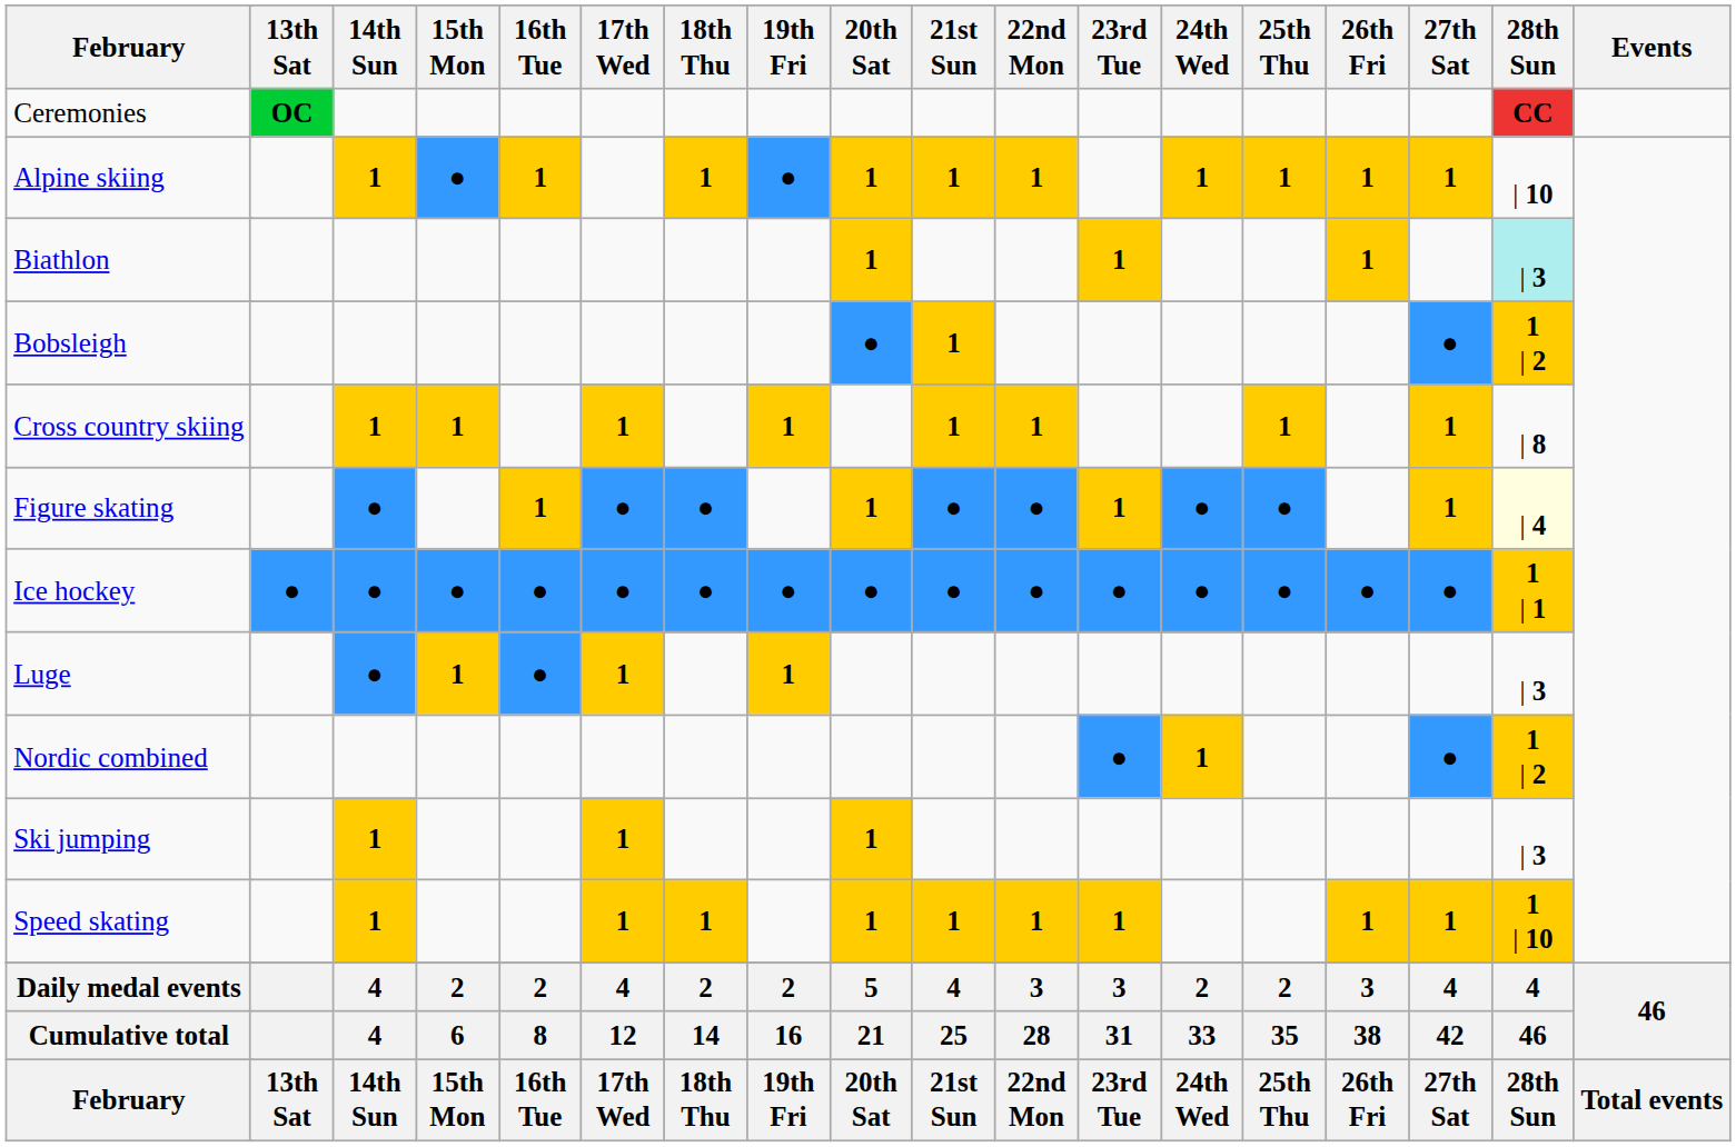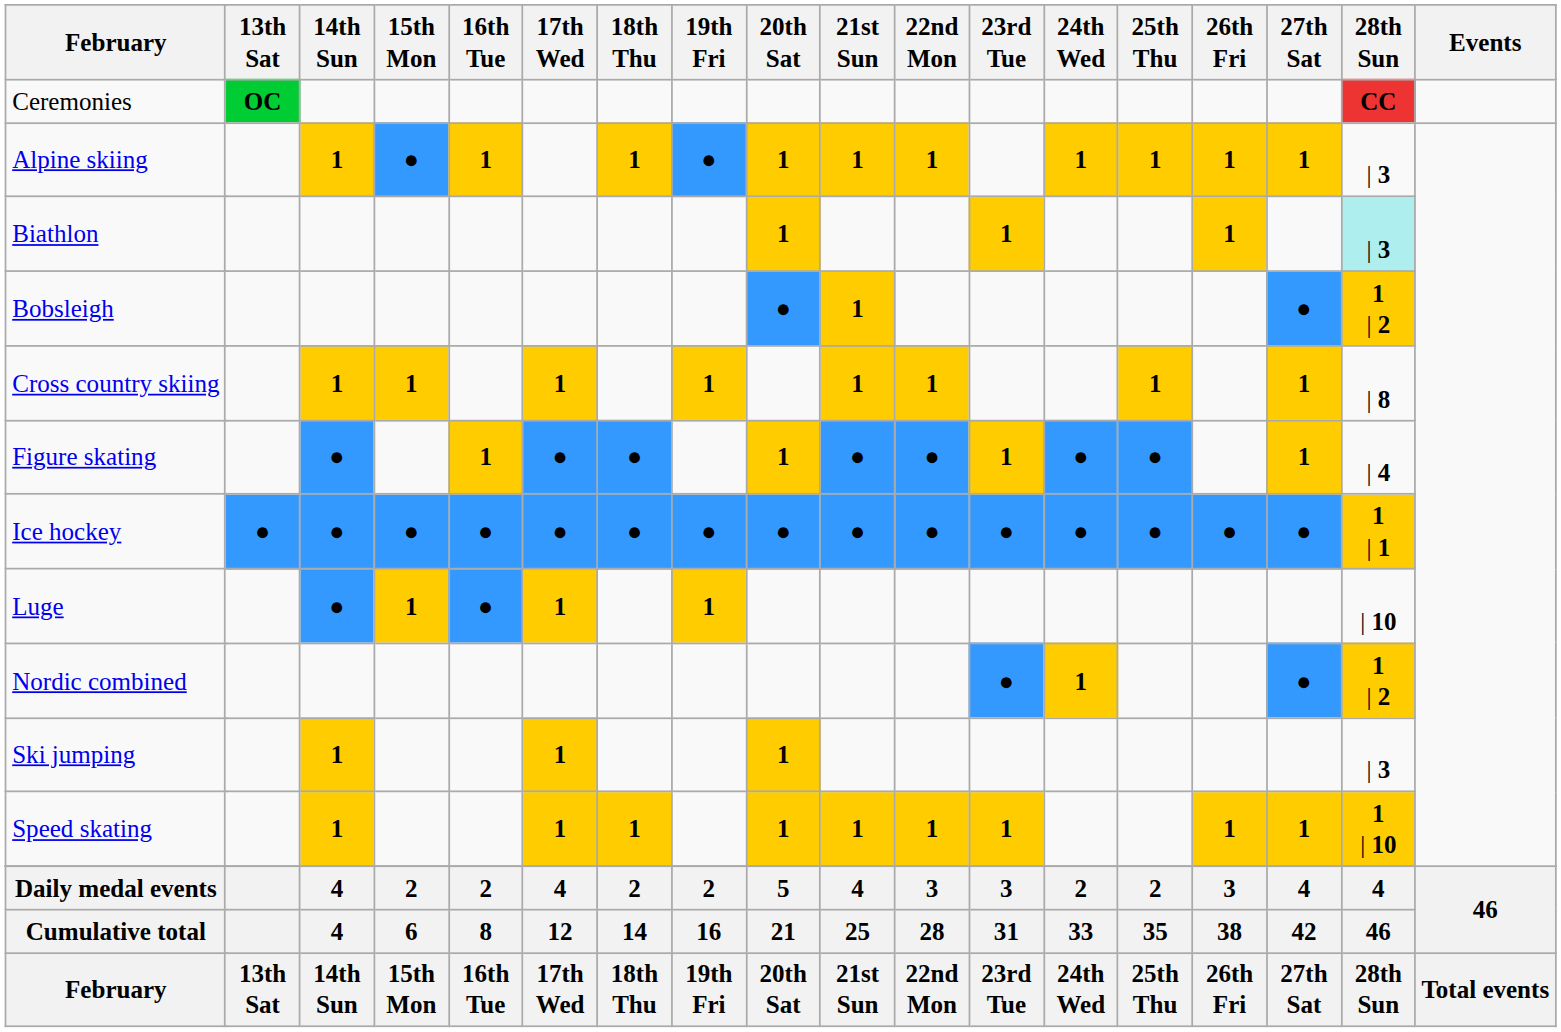 <table class="wikitable" style="margin:0.5em auto; font-size:90%; line-height:1.25em;">
 <tr>
 <th colspan=2>February</th>
 <th style="width:2.5em">13th<br>Sat</th>
 <th style="width:2.5em">14th<br>Sun</th>
 <th style="width:2.5em">15th<br>Mon</th>
 <th style="width:2.5em">16th<br>Tue</th>
 <th style="width:2.5em">17th<br>Wed</th>
 <th style="width:2.5em">18th<br>Thu</th>
 <th style="width:2.5em">19th<br>Fri</th>
 <th style="width:2.5em">20th<br>Sat</th>
 <th style="width:2.5em">21st<br>Sun</th>
 <th style="width:2.5em">22nd<br>Mon</th>
 <th style="width:2.5em">23rd<br>Tue</th>
 <th style="width:2.5em">24th<br>Wed</th>
 <th style="width:2.5em">25th<br>Thu</th>
 <th style="width:2.5em">26th<br>Fri</th>
 <th style="width:2.5em">27th<br>Sat</th>
 <th style="width:2.5em">28th<br>Sun</th>
 <th>Events</th>
 </tr>
 <tr>
 <td colspan=2> Ceremonies</td>
 <td style="background-color:#00cc33;text-align:center;"><strong>OC</strong></td>
 <td></td>
 <td></td>
 <td></td>
 <td></td>
 <td></td>
 <td></td>
 <td></td>
 <td></td>
 <td></td>
 <td></td>
 <td></td>
 <td></td>
 <td></td>
 <td></td>
 <td style="background-color:#ee3333;text-align:center;"><strong>CC</strong></td>
 <td></td>
 </tr>
 <tr align="center">
 <td colspan=2 align="left"> <a href='#'>Alpine skiing</a></td>
 <td></td>
 <td style="background-color:#ffcc00;"><strong>1</strong></td>
 <td style="background-color:#3399ff;">●</td>
 <td style="background-color:#ffcc00;"><strong>1</strong></td>
 <td></td>
 <td style="background-color:#ffcc00;"><strong>1</strong></td>
 <td style="background-color:#3399ff;">●</td>
 <td style="background-color:#ffcc00;"><strong>1</strong></td>
 <td style="background-color:#ffcc00;"><strong>1</strong></td>
 <td style="background-color:#ffcc00;"><strong>1</strong></td>
 <td></td>
 <td style="background-color:#ffcc00;"><strong>1</strong></td>
 <td style="background-color:#ffcc00;"><strong>1</strong></td>
 <td style="background-color:#ffcc00;"><strong>1</strong></td>
 <td style="background-color:#ffcc00;"><strong>1</strong></td>
-<td><br>| <strong>10</strong></td>
+<td><br>| <strong>3</strong></td>
 </tr>
 <tr align="center">
 <td colspan=2 align="left"> <a href='#'>Biathlon</a></td>
 <td></td>
 <td></td>
 <td></td>
 <td></td>
 <td></td>
 <td></td>
 <td></td>
 <td style="background-color:#ffcc00;"><strong>1</strong></td>
 <td></td>
 <td></td>
 <td style="background-color:#ffcc00;"><strong>1</strong></td>
 <td></td>
 <td></td>
 <td style="background-color:#ffcc00;"><strong>1</strong></td>
 <td></td>
 <td style="background: paleturquoise;"><br>| <strong>3</strong></td>
 </tr>
 <tr align="center">
 <td colspan=2 align="left"> <a href='#'>Bobsleigh</a></td>
 <td></td>
 <td></td>
 <td></td>
 <td></td>
 <td></td>
 <td></td>
 <td></td>
 <td style="background-color:#3399ff;">●</td>
 <td style="background-color:#ffcc00;"><strong>1</strong></td>
 <td></td>
 <td></td>
 <td></td>
 <td></td>
 <td></td>
 <td style="background-color:#3399ff;">●</td>
 <td style="background-color:#ffcc00;"><strong>1</strong><br>| <strong>2</strong></td>
 </tr>
 <tr align="center">
 <td colspan=2 align="left"> <a href='#'>Cross country skiing</a></td>
 <td></td>
 <td style="background-color:#ffcc00;"><strong>1</strong></td>
 <td style="background-color:#ffcc00;"><strong>1</strong></td>
 <td></td>
 <td style="background-color:#ffcc00;"><strong>1</strong></td>
 <td></td>
 <td style="background-color:#ffcc00;"><strong>1</strong></td>
 <td></td>
 <td style="background-color:#ffcc00;"><strong>1</strong></td>
 <td style="background-color:#ffcc00;"><strong>1</strong></td>
 <td></td>
 <td></td>
 <td style="background-color:#ffcc00;"><strong>1</strong></td>
 <td></td>
 <td style="background-color:#ffcc00;"><strong>1</strong></td>
 <td><br>| <strong>8</strong></td>
 </tr>
 <tr align="center">
 <td colspan=2 align="left"> <a href='#'>Figure skating</a></td>
 <td></td>
 <td style="background-color:#3399ff;">●</td>
 <td></td>
 <td style="background-color:#ffcc00;"><strong>1</strong></td>
 <td style="background-color:#3399ff;">●</td>
 <td style="background-color:#3399ff;">●</td>
 <td></td>
 <td style="background-color:#ffcc00;"><strong>1</strong></td>
 <td style="background-color:#3399ff;">●</td>
 <td style="background-color:#3399ff;">●</td>
 <td style="background-color:#ffcc00;"><strong>1</strong></td>
 <td style="background-color:#3399ff;">●</td>
 <td style="background-color:#3399ff;">●</td>
 <td></td>
 <td style="background-color:#ffcc00;"><strong>1</strong></td>
-<td style="background: lightyellow;"><br>| <strong>4</strong></td>
+<td><br>| <strong>4</strong></td>
 </tr>
 <tr align="center">
 <td colspan=2 align="left"> <a href='#'>Ice hockey</a></td>
 <td style="background-color:#3399ff;">●</td>
 <td style="background-color:#3399ff;">●</td>
 <td style="background-color:#3399ff;">●</td>
 <td style="background-color:#3399ff;">●</td>
 <td style="background-color:#3399ff;">●</td>
 <td style="background-color:#3399ff;">●</td>
 <td style="background-color:#3399ff;">●</td>
 <td style="background-color:#3399ff;">●</td>
 <td style="background-color:#3399ff;">●</td>
 <td style="background-color:#3399ff;">●</td>
 <td style="background-color:#3399ff;">●</td>
 <td style="background-color:#3399ff;">●</td>
 <td style="background-color:#3399ff;">●</td>
 <td style="background-color:#3399ff;">●</td>
 <td style="background-color:#3399ff;">●</td>
 <td style="background-color:#ffcc00;"><strong>1</strong><br>| <strong>1</strong></td>
 </tr>
 <tr align="center">
 <td colspan=2 align="left"> <a href='#'>Luge</a></td>
 <td></td>
 <td style="background-color:#3399ff;">●</td>
 <td style="background-color:#ffcc00;"><strong>1</strong></td>
 <td style="background-color:#3399ff;">●</td>
 <td style="background-color:#ffcc00;"><strong>1</strong></td>
 <td></td>
 <td style="background-color:#ffcc00;"><strong>1</strong></td>
 <td></td>
 <td></td>
 <td></td>
 <td></td>
 <td></td>
 <td></td>
 <td></td>
 <td></td>
-<td><br>| <strong>3</strong></td>
+<td><br>| <strong>10</strong></td>
 </tr>
 <tr align="center">
 <td colspan=2 align="left"> <a href='#'>Nordic combined</a></td>
 <td></td>
 <td></td>
 <td></td>
 <td></td>
 <td></td>
 <td></td>
 <td></td>
 <td></td>
 <td></td>
 <td></td>
 <td style="background-color:#3399ff;">●</td>
 <td style="background-color:#ffcc00;"><strong>1</strong></td>
 <td></td>
 <td></td>
 <td style="background-color:#3399ff;">●</td>
 <td style="background-color:#ffcc00;"><strong>1</strong><br>| <strong>2</strong></td>
 </tr>
 <tr align="center">
 <td colspan=2 align="left"> <a href='#'>Ski jumping</a></td>
 <td></td>
 <td style="background-color:#ffcc00;"><strong>1</strong></td>
 <td></td>
 <td></td>
 <td style="background-color:#ffcc00;"><strong>1</strong></td>
 <td></td>
 <td></td>
 <td style="background-color:#ffcc00;"><strong>1</strong></td>
 <td></td>
 <td></td>
 <td></td>
 <td></td>
 <td></td>
 <td></td>
 <td></td>
 <td><br>| <strong>3</strong></td>
 </tr>
 <tr align="center">
 <td colspan=2 align="left"> <a href='#'>Speed skating</a></td>
 <td></td>
 <td style="background-color:#ffcc00;"><strong>1</strong></td>
 <td></td>
 <td></td>
 <td style="background-color:#ffcc00;"><strong>1</strong></td>
 <td style="background-color:#ffcc00;"><strong>1</strong></td>
 <td></td>
 <td style="background-color:#ffcc00;"><strong>1</strong></td>
 <td style="background-color:#ffcc00;"><strong>1</strong></td>
 <td style="background-color:#ffcc00;"><strong>1</strong></td>
 <td style="background-color:#ffcc00;"><strong>1</strong></td>
 <td></td>
 <td></td>
 <td style="background-color:#ffcc00;"><strong>1</strong></td>
 <td style="background-color:#ffcc00;"><strong>1</strong></td>
 <td style="background-color:#ffcc00;"><strong>1</strong><br>| <strong>10</strong></td>
 </tr>
 <tr>
 </tr>
 <tr>
 <th colspan=2>Daily medal events</th>
 <th></th>
 <th>4</th>
 <th>2</th>
 <th>2</th>
 <th>4</th>
 <th>2</th>
 <th>2</th>
 <th>5</th>
 <th>4</th>
 <th>3</th>
 <th>3</th>
 <th>2</th>
 <th>2</th>
 <th>3</th>
 <th>4</th>
 <th>4</th>
 <th 3 rowspan=2>46</th>
 </tr>
 <tr>
 <th colspan=2>Cumulative total</th>
 <th></th>
 <th>4</th>
 <th>6</th>
 <th>8</th>
 <th>12</th>
 <th>14</th>
 <th>16</th>
 <th>21</th>
 <th>25</th>
 <th>28</th>
 <th>31</th>
 <th>33</th>
 <th>35</th>
 <th>38</th>
 <th>42</th>
 <th>46</th>
 </tr>
 <tr>
 <th colspan=2>February</th>
 <th style="width:2.5em">13th<br>Sat</th>
 <th style="width:2.5em">14th<br>Sun</th>
 <th style="width:2.5em">15th<br>Mon</th>
 <th style="width:2.5em">16th<br>Tue</th>
 <th style="width:2.5em">17th<br>Wed</th>
 <th style="width:2.5em">18th<br>Thu</th>
 <th style="width:2.5em">19th<br>Fri</th>
 <th style="width:2.5em">20th<br>Sat</th>
 <th style="width:2.5em">21st<br>Sun</th>
 <th style="width:2.5em">22nd<br>Mon</th>
 <th style="width:2.5em">23rd<br>Tue</th>
 <th style="width:2.5em">24th<br>Wed</th>
 <th style="width:2.5em">25th<br>Thu</th>
 <th style="width:2.5em">26th<br>Fri</th>
 <th style="width:2.5em">27th<br>Sat</th>
 <th style="width:2.5em">28th<br>Sun</th>
 <th>Total events</th>
 </tr>
 </table>
